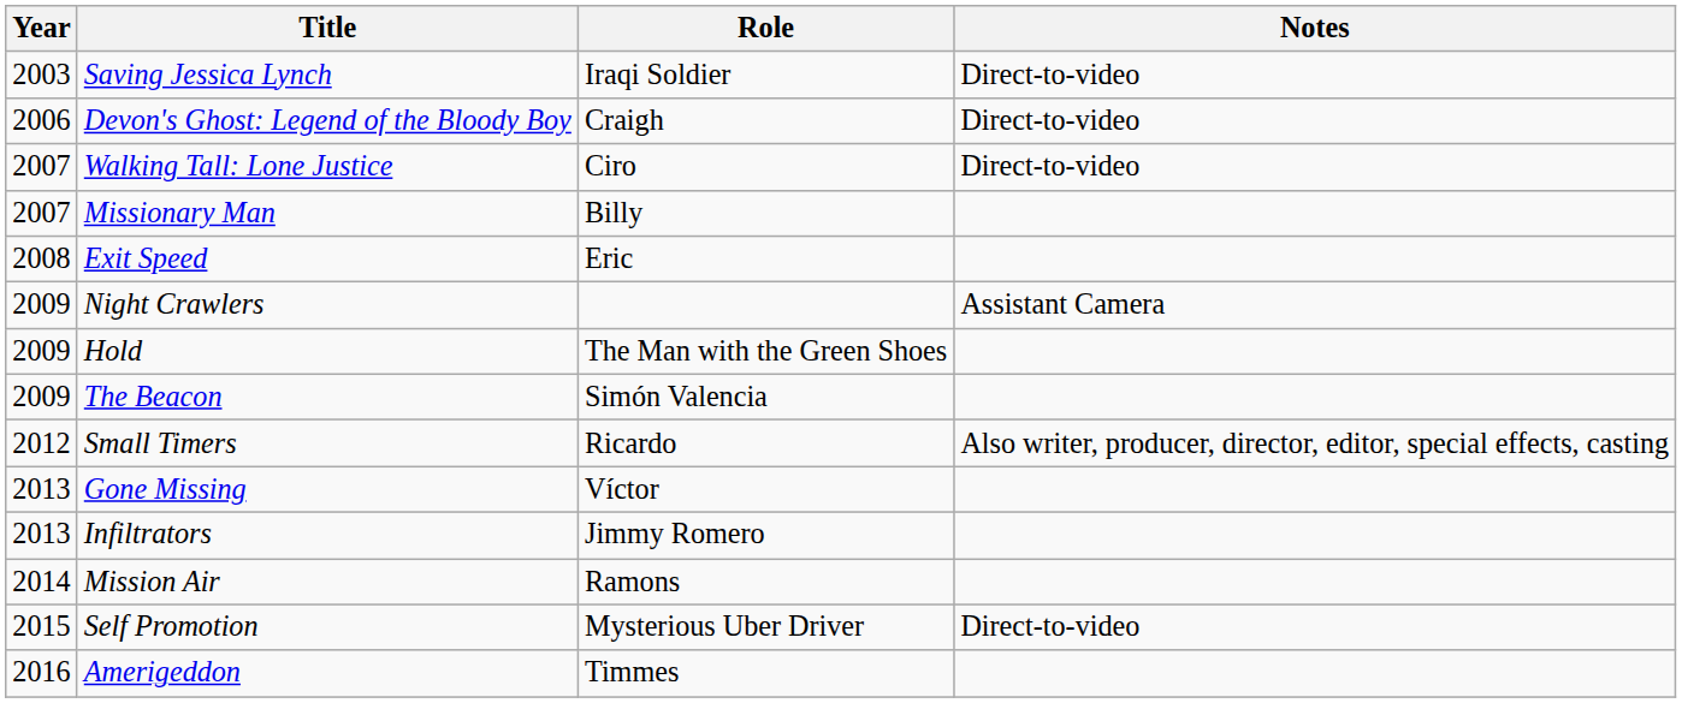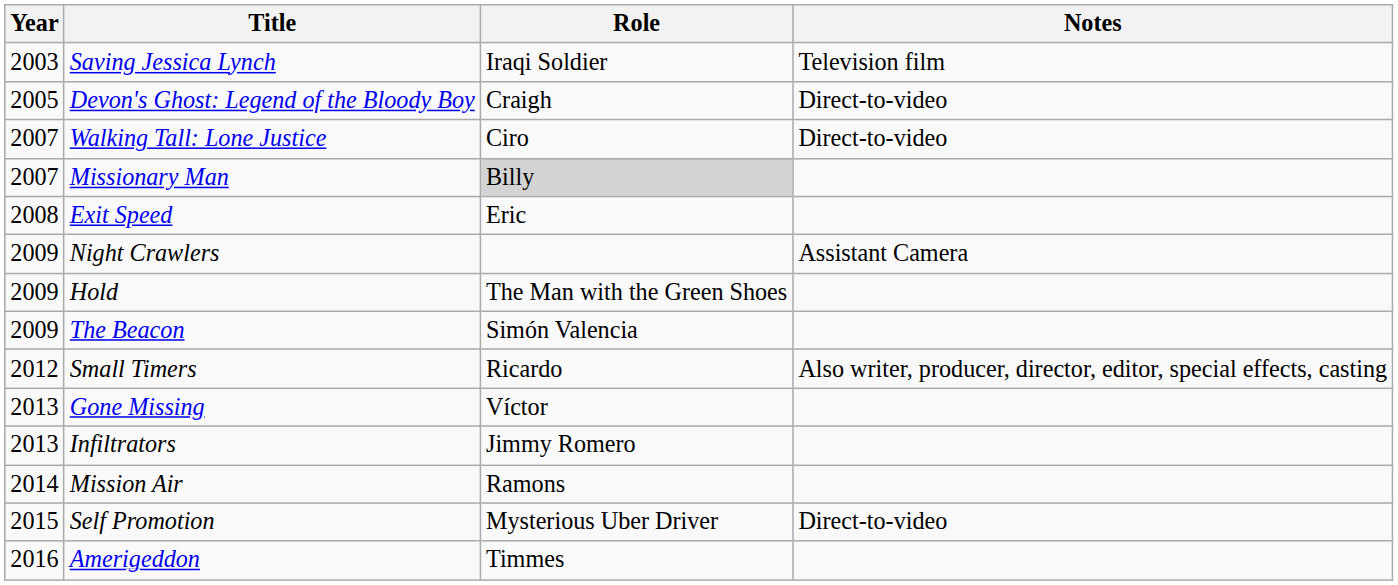 <table class="wikitable sortable">
 <tr>
 <th>Year</th>
 <th>Title</th>
 <th>Role</th>
 <th>Notes</th>
 </tr>
 <tr>
 <td>2003</td>
 <td><em><a href='#'>Saving Jessica Lynch</a></em></td>
 <td>Iraqi Soldier</td>
-<td>Direct-to-video</td>
+<td>Television film</td>
 </tr>
 <tr>
-<td>2006</td>
+<td>2005</td>
 <td><em><a href='#'>Devon's Ghost: Legend of the Bloody Boy</a></em></td>
 <td>Craigh</td>
 <td>Direct-to-video</td>
 </tr>
 <tr>
 <td>2007</td>
 <td><em><a href='#'>Walking Tall: Lone Justice</a></em></td>
 <td>Ciro</td>
 <td>Direct-to-video</td>
 </tr>
 <tr>
 <td>2007</td>
 <td><em><a href='#'>Missionary Man</a></em></td>
-<td>Billy</td>
+<td style="background: lightgrey;">Billy</td>
 <td></td>
 </tr>
 <tr>
 <td>2008</td>
 <td><em><a href='#'>Exit Speed</a></em></td>
 <td>Eric</td>
 <td></td>
 </tr>
 <tr>
 <td>2009</td>
 <td><em>Night Crawlers</em></td>
 <td></td>
 <td>Assistant Camera</td>
 </tr>
 <tr>
 <td>2009</td>
 <td><em>Hold</em></td>
 <td>The Man with the Green Shoes</td>
 <td></td>
 </tr>
 <tr>
 <td>2009</td>
 <td><em><a href='#'>The Beacon</a></em></td>
 <td>Simón Valencia</td>
 <td></td>
 </tr>
 <tr>
 <td>2012</td>
 <td><em>Small Timers</em></td>
 <td>Ricardo</td>
 <td>Also writer, producer, director, editor, special effects, casting</td>
 </tr>
 <tr>
 <td>2013</td>
 <td><em><a href='#'>Gone Missing</a></em></td>
 <td>Víctor</td>
 <td></td>
 </tr>
 <tr>
 <td>2013</td>
 <td><em>Infiltrators</em></td>
 <td>Jimmy Romero</td>
 <td></td>
 </tr>
 <tr>
 <td>2014</td>
 <td><em>Mission Air</em></td>
 <td>Ramons</td>
 <td></td>
 </tr>
 <tr>
 <td>2015</td>
 <td><em>Self Promotion</em></td>
 <td>Mysterious Uber Driver</td>
 <td>Direct-to-video</td>
 </tr>
 <tr>
 <td>2016</td>
 <td><em><a href='#'>Amerigeddon</a></em></td>
 <td>Timmes</td>
 <td></td>
 </tr>
 </table>
